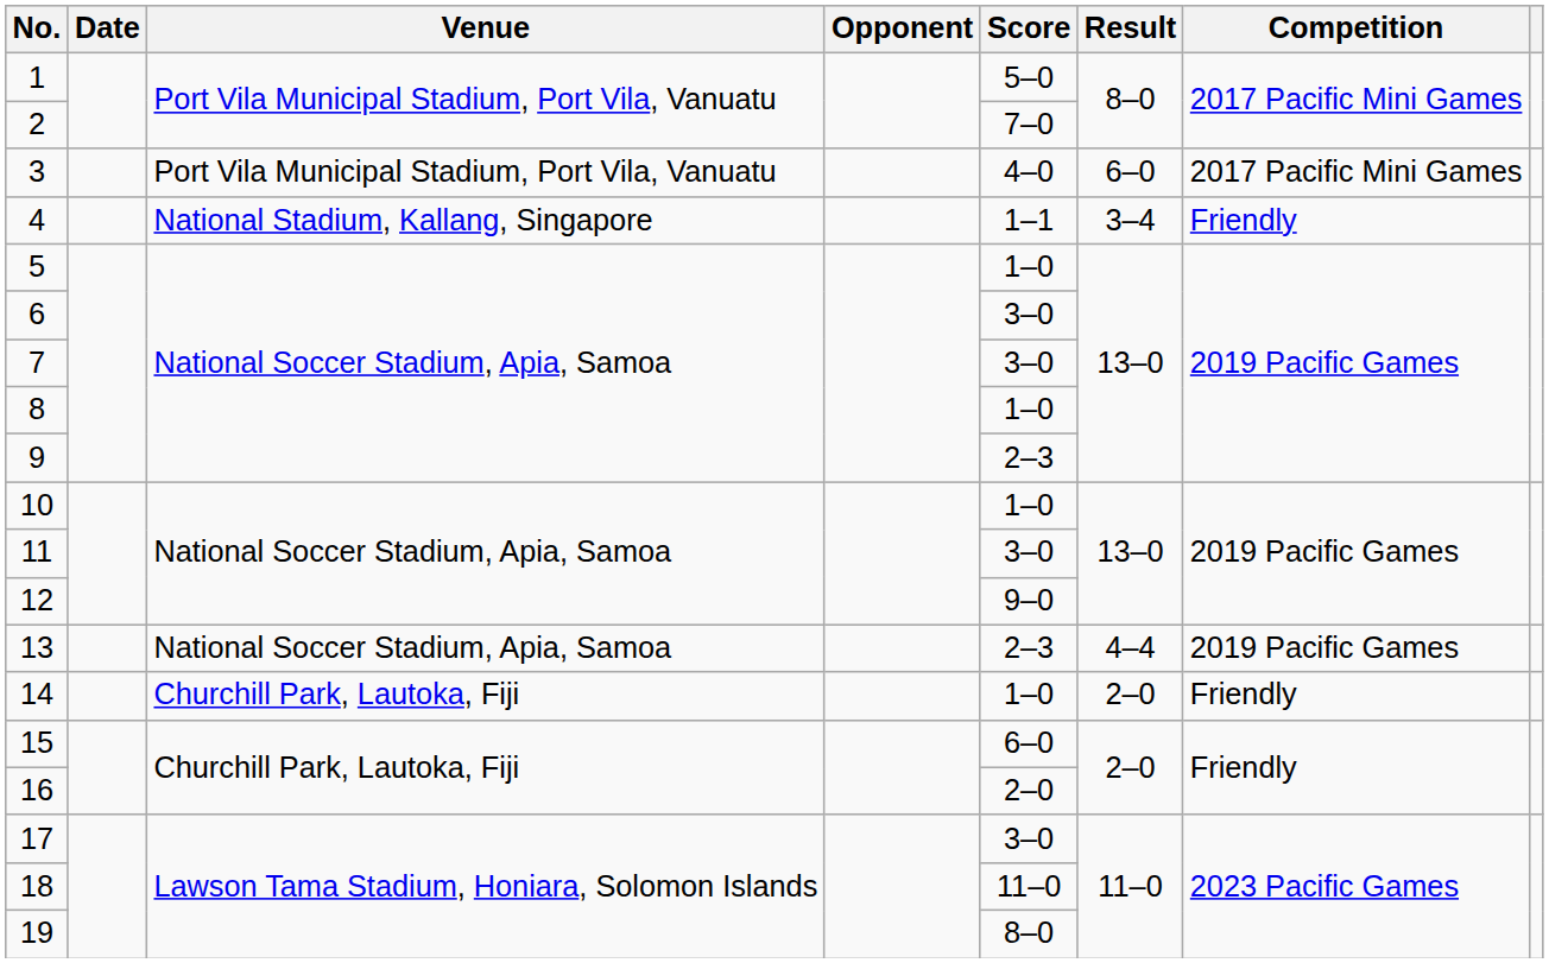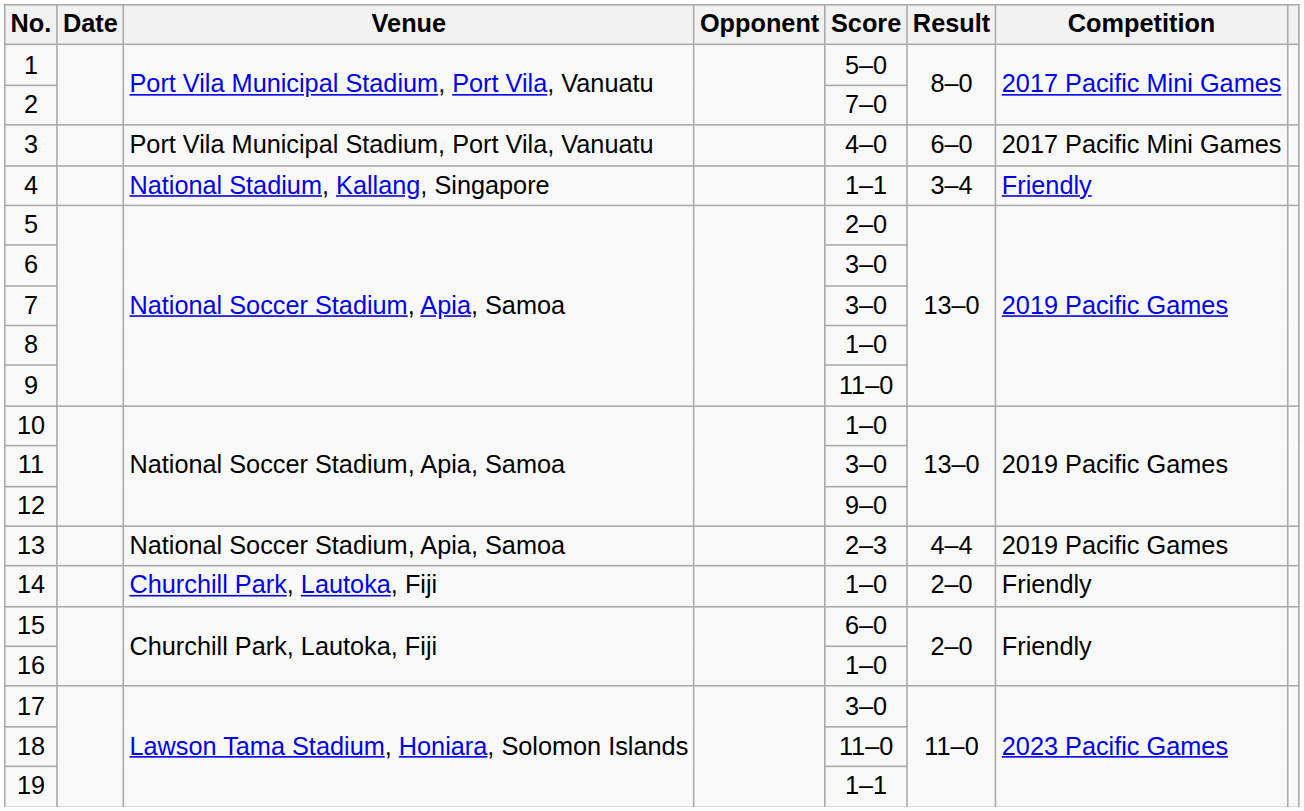 <table class="wikitable sortable">
 <tr>
 <th scope="col">No.</th>
 <th scope="col">Date</th>
 <th scope="col">Venue</th>
 <th scope="col">Opponent</th>
 <th scope="col">Score</th>
 <th scope="col">Result</th>
 <th scope="col">Competition</th>
 <th scope="col" class="unsortable"></th>
 </tr>
 <tr>
 <td style="text-align:center">1</td>
 <td rowspan="2"></td>
 <td rowspan="2"><a href='#'>Port Vila Municipal Stadium</a>, <a href='#'>Port Vila</a>, Vanuatu</td>
 <td rowspan="2"></td>
 <td style="text-align:center">5–0</td>
 <td rowspan="2" style="text-align:center">8–0</td>
 <td rowspan="2"><a href='#'>2017 Pacific Mini Games</a></td>
 <td rowspan="2"></td>
 </tr>
 <tr>
 <td style="text-align:center">2</td>
 <td style="text-align:center">7–0</td>
 </tr>
 <tr>
 <td style="text-align:center">3</td>
 <td></td>
 <td>Port Vila Municipal Stadium, Port Vila, Vanuatu</td>
 <td></td>
 <td style="text-align:center">4–0</td>
 <td style="text-align:center">6–0</td>
 <td>2017 Pacific Mini Games</td>
 <td></td>
 </tr>
 <tr>
 <td style="text-align:center">4</td>
 <td></td>
 <td><a href='#'>National Stadium</a>, <a href='#'>Kallang</a>, Singapore</td>
 <td></td>
 <td style="text-align:center">1–1</td>
 <td style="text-align:center">3–4</td>
 <td><a href='#'>Friendly</a></td>
 <td></td>
 </tr>
 <tr>
 <td style="text-align:center">5</td>
 <td rowspan="5"></td>
 <td rowspan="5"><a href='#'>National Soccer Stadium</a>, <a href='#'>Apia</a>, Samoa</td>
 <td rowspan="5"></td>
-<td style="text-align:center">1–0</td>
+<td style="text-align:center">2–0</td>
 <td rowspan="5" style="text-align:center">13–0</td>
 <td rowspan="5"><a href='#'>2019 Pacific Games</a></td>
 <td rowspan="5"></td>
 </tr>
 <tr>
 <td style="text-align:center">6</td>
 <td style="text-align:center">3–0</td>
 </tr>
 <tr>
 <td style="text-align:center">7</td>
 <td style="text-align:center">3–0</td>
 </tr>
 <tr>
 <td style="text-align:center">8</td>
 <td style="text-align:center">1–0</td>
 </tr>
 <tr>
 <td style="text-align:center">9</td>
-<td style="text-align:center">2–3</td>
+<td style="text-align:center">11–0</td>
 </tr>
 <tr>
 <td style="text-align:center">10</td>
 <td rowspan="3"></td>
 <td rowspan="3">National Soccer Stadium, Apia, Samoa</td>
 <td rowspan="3"></td>
 <td style="text-align:center">1–0</td>
 <td rowspan="3" style="text-align:center">13–0</td>
 <td rowspan="3">2019 Pacific Games</td>
 <td rowspan="3"></td>
 </tr>
 <tr>
 <td style="text-align:center">11</td>
 <td style="text-align:center">3–0</td>
 </tr>
 <tr>
 <td style="text-align:center">12</td>
 <td style="text-align:center">9–0</td>
 </tr>
 <tr>
 <td style="text-align:center">13</td>
 <td></td>
 <td>National Soccer Stadium, Apia, Samoa</td>
 <td></td>
 <td style="text-align:center">2–3</td>
 <td style="text-align:center">4–4</td>
 <td>2019 Pacific Games</td>
 <td></td>
 </tr>
 <tr>
 <td style="text-align:center">14</td>
 <td></td>
 <td><a href='#'>Churchill Park</a>, <a href='#'>Lautoka</a>, Fiji</td>
 <td></td>
 <td style="text-align:center">1–0</td>
 <td style="text-align:center">2–0</td>
 <td>Friendly</td>
 <td></td>
 </tr>
 <tr>
 <td style="text-align:center">15</td>
 <td rowspan="2"></td>
 <td rowspan="2">Churchill Park, Lautoka, Fiji</td>
 <td rowspan="2"></td>
 <td style="text-align:center">6–0</td>
 <td rowspan="2" style="text-align:center">2–0</td>
 <td rowspan="2">Friendly</td>
 <td rowspan="2"></td>
 </tr>
 <tr>
 <td style="text-align:center">16</td>
-<td style="text-align:center">2–0</td>
+<td style="text-align:center">1–0</td>
 </tr>
 <tr>
 <td style="text-align:center">17</td>
 <td rowspan="3"></td>
 <td rowspan="3"><a href='#'>Lawson Tama Stadium</a>, <a href='#'>Honiara</a>, Solomon Islands</td>
 <td rowspan="3"></td>
 <td style="text-align:center">3–0</td>
 <td rowspan="3" style="text-align:center">11–0</td>
 <td rowspan="3"><a href='#'>2023 Pacific Games</a></td>
 <td rowspan="3"></td>
 </tr>
 <tr>
 <td style="text-align:center">18</td>
 <td style="text-align:center">11–0</td>
 </tr>
 <tr>
 <td style="text-align:center">19</td>
-<td style="text-align:center">8–0</td>
+<td style="text-align:center">1–1</td>
 </tr>
 </table>
